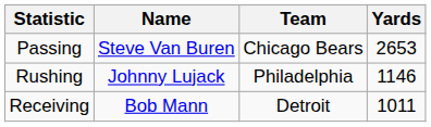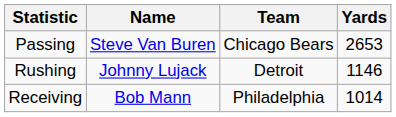 <table class="wikitable" style="text-align:center">
 <tr>
 <th>Statistic</th>
 <th>Name</th>
 <th>Team</th>
 <th>Yards</th>
 </tr>
 <tr>
 <td>Passing</td>
 <td><a href='#'>Steve Van Buren</a></td>
 <td>Chicago Bears</td>
 <td>2653</td>
 </tr>
 <tr>
 <td>Rushing</td>
 <td><a href='#'>Johnny Lujack</a></td>
-<td>Philadelphia</td>
+<td>Detroit</td>
 <td>1146</td>
 </tr>
 <tr>
 <td>Receiving</td>
 <td><a href='#'>Bob Mann</a></td>
-<td>Detroit</td>
-<td>1011</td>
+<td>Philadelphia</td>
+<td>1014</td>
 </tr>
 </table>
